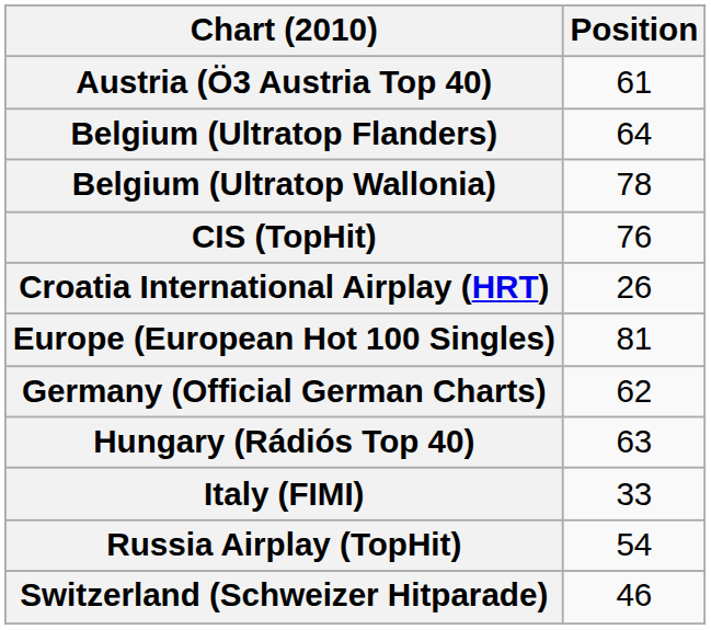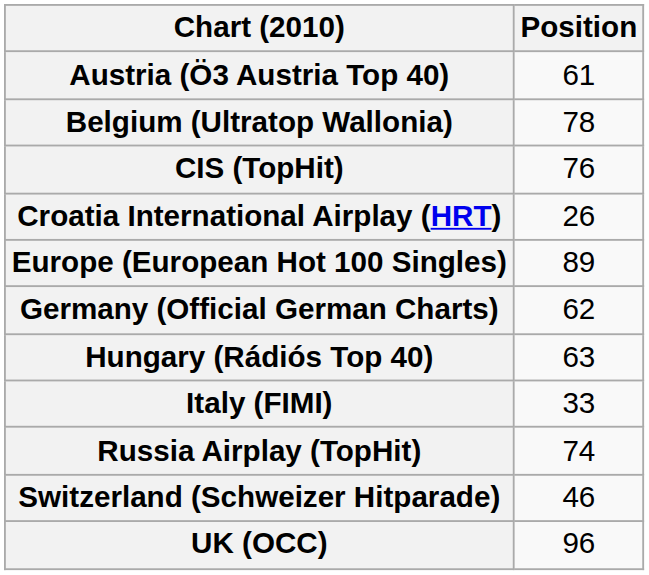 <table class="wikitable sortable plainrowheaders" style="text-align:center">
 <tr>
 <th scope="col">Chart (2010)</th>
 <th scope="col">Position</th>
 </tr>
 <tr>
 <th scope="row">Austria (Ö3 Austria Top 40)</th>
 <td>61</td>
-</tr>
-<tr>
-<th scope="row">Belgium (Ultratop Flanders)</th>
-<td>64</td>
 </tr>
 <tr>
 <th scope="row">Belgium (Ultratop Wallonia)</th>
 <td>78</td>
 </tr>
 <tr>
 <th scope="row">CIS (TopHit)</th>
 <td>76</td>
 </tr>
 <tr>
 <th scope="row">Croatia International Airplay (<a href='#'>HRT</a>)</th>
 <td align="center">26</td>
 </tr>
 <tr>
 <th scope="row">Europe (European Hot 100 Singles)</th>
-<td>81</td>
+<td>89</td>
 </tr>
 <tr>
 <th scope="row">Germany (Official German Charts)</th>
 <td>62</td>
 </tr>
 <tr>
 <th scope="row">Hungary (Rádiós Top 40)</th>
 <td>63</td>
 </tr>
 <tr>
 <th scope="row">Italy (FIMI)</th>
 <td>33</td>
 </tr>
 <tr>
 <th scope="row">Russia Airplay (TopHit)</th>
-<td>54</td>
+<td>74</td>
 </tr>
 <tr>
 <th scope="row">Switzerland (Schweizer Hitparade)</th>
 <td>46</td>
 </tr>
+<tr>
+<th scope="row">UK (OCC)</th>
+<td>96</td>
+</tr>
 </table>
